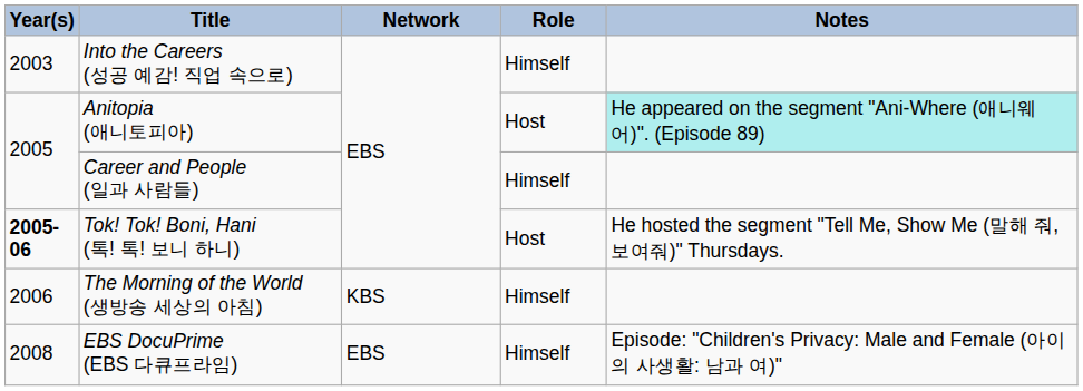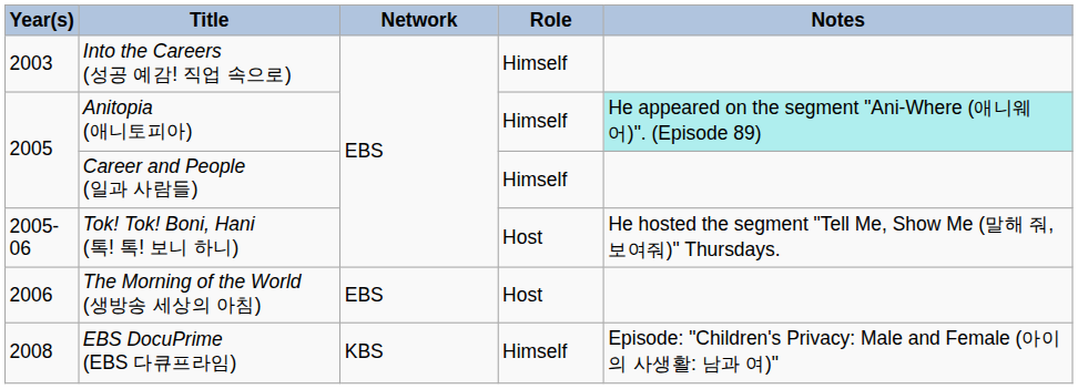 <table class="wikitable"  style="width:100%">
 <tr>
 <th style="background:#b0c4de; width:5%;">Year(s)</th>
 <th style="background:#b0c4de; width:25%;">Title</th>
 <th style="background:#b0c4de; width:15%;">Network</th>
 <th style="background:#b0c4de; width:10%;">Role</th>
 <th style="background:#b0c4de; width:45%;">Notes</th>
 </tr>
 <tr>
 <td>2003</td>
 <td><em>Into the Careers</em><br>(성공 예감! 직업 속으로)</td>
 <td rowspan="4">EBS</td>
 <td>Himself</td>
 <td></td>
 </tr>
 <tr>
 <td rowspan="2">2005</td>
 <td><em>Anitopia</em><br>(애니토피아)</td>
-<td>Host</td>
+<td>Himself</td>
 <td style="background: paleturquoise;">He appeared on the segment "Ani-Where (애니웨어)". (Episode 89)</td>
 </tr>
 <tr>
 <td><em>Career and People</em><br>(일과 사람들)</td>
 <td>Himself</td>
 <td></td>
 </tr>
 <tr>
-<td><strong>2005-06</strong></td>
+<td>2005-06</td>
 <td><em>Tok! Tok! Boni, Hani</em><br>(톡! 톡! 보니 하니)</td>
 <td>Host</td>
 <td>He hosted the segment "Tell Me, Show Me (말해 줘, 보여줘)" Thursdays.</td>
 </tr>
 <tr>
 <td>2006</td>
 <td><em>The Morning of the World</em><br>(생방송 세상의 아침)</td>
-<td>KBS</td>
-<td>Himself</td>
+<td>EBS</td>
+<td>Host</td>
 <td></td>
 </tr>
 <tr>
 <td>2008</td>
 <td><em>EBS DocuPrime</em><br>(EBS 다큐프라임)</td>
-<td>EBS</td>
+<td>KBS</td>
 <td>Himself</td>
 <td>Episode: "Children's Privacy: Male and Female (아이의 사생활: 남과 여)"</td>
 </tr>
 </table>
